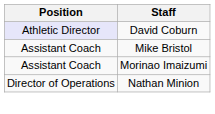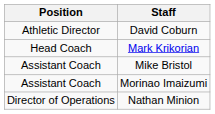 <table class="wikitable" style="text-align:center;">
 <tr>
 <th>Position</th>
 <th>Staff</th>
 </tr>
 <tr>
-<td style="background: lavender;">Athletic Director</td>
+<td>Athletic Director</td>
 <td>David Coburn</td>
+</tr>
+<tr>
+<td>Head Coach</td>
+<td><a href='#'>Mark Krikorian</a></td>
 </tr>
 <tr>
 <td>Assistant Coach</td>
 <td>Mike Bristol</td>
 </tr>
 <tr>
 <td>Assistant Coach</td>
 <td>Morinao Imaizumi</td>
 </tr>
 <tr>
 <td>Director of Operations</td>
 <td>Nathan Minion</td>
 </tr>
 </table>
